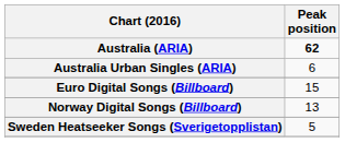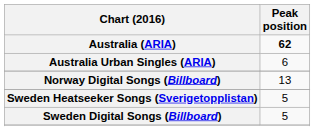 <table class="wikitable sortable plainrowheaders" style="text-align:center;">
 <tr>
 <th scope="col">Chart (2016)</th>
 <th scope="col">Peak<br>position</th>
 </tr>
 <tr>
 <th scope="row">Australia (<a href='#'>ARIA</a>)</th>
 <td><strong>62</strong></td>
 </tr>
 <tr>
 <th scope="row">Australia Urban Singles (<a href='#'>ARIA</a>)</th>
 <td>6</td>
 </tr>
 <tr>
 </tr>
 <tr>
 </tr>
 <tr>
-<th scope="row">Euro Digital Songs (<a href='#'><em>Billboard</em></a>)</th>
-<td>15</td>
-</tr>
-<tr>
 </tr>
 <tr>
 </tr>
 <tr>
 <th scope="row">Norway Digital Songs (<a href='#'><em>Billboard</em></a>)</th>
 <td>13</td>
 </tr>
 <tr>
 </tr>
 <tr>
 </tr>
 <tr>
 <th scope="row">Sweden Heatseeker Songs (<a href='#'>Sverigetopplistan</a>)</th>
 <td>5</td>
 </tr>
 <tr>
+<th scope="row">Sweden Digital Songs (<a href='#'><em>Billboard</em></a>)</th>
+<td>5</td>
+</tr>
+<tr>
 </tr>
 <tr>
 </tr>
 <tr>
 </tr>
 <tr>
 </tr>
 <tr>
 </tr>
 </table>
